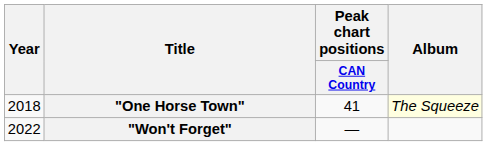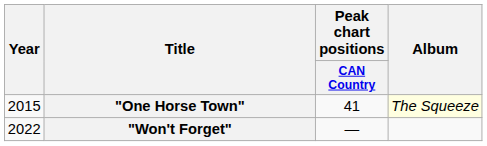 <table class="wikitable plainrowheaders" style="text-align:center;">
 <tr>
 <th scope="col" rowspan="2">Year</th>
 <th scope="col" rowspan="2" style="width:18em;">Title</th>
 <th scope="col">Peak chart<br>positions</th>
 <th scope="col" rowspan="2">Album</th>
 </tr>
 <tr style="font-size:smaller;">
 <th style="width:4em;"><a href='#'>CAN Country</a><br></th>
 </tr>
 <tr>
-<td>2018</td>
+<td>2015</td>
 <th scope="row">"One Horse Town"<br></th>
 <td>41</td>
 <td align="left" style="background: lightyellow;"><em>The Squeeze</em></td>
 </tr>
 <tr>
 <td>2022</td>
 <th scope="row">"Won't Forget"<br></th>
 <td>—</td>
 <td></td>
 </tr>
 </table>
